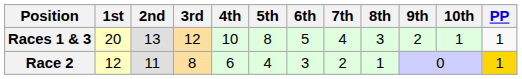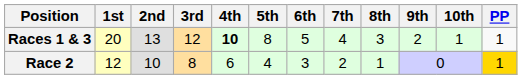 <table class="wikitable" style="font-size:85%; text-align:center">
 <tr>
 <th>Position</th>
 <th> 1st </th>
 <th> 2nd </th>
 <th> 3rd </th>
 <th> 4th </th>
 <th> 5th </th>
 <th> 6th </th>
 <th> 7th </th>
 <th> 8th </th>
 <th> 9th </th>
 <th> 10th </th>
 <th> <a href='#'>PP</a> </th>
 </tr>
 <tr>
 <th>Races 1 & 3</th>
 <td style="background:#ffffbf;">20</td>
 <td style="background:#dfdfdf;">13</td>
 <td style="background:#ffdf9f;">12</td>
-<td style="background:#dfffdf;">10</td>
+<td style="background:#dfffdf;"><strong>10</strong></td>
 <td style="background:#dfffdf;">8</td>
 <td style="background:#dfffdf;">5</td>
 <td style="background:#dfffdf;">4</td>
 <td style="background:#dfffdf;">3</td>
 <td style="background:#dfffdf;">2</td>
 <td style="background:#dfffdf;">1</td>
 <td>1</td>
 </tr>
 <tr>
 <th>Race 2</th>
 <td style="background:#ffffbf;">12</td>
-<td style="background:#dfdfdf;">11</td>
+<td style="background:#dfdfdf;">10</td>
 <td style="background:#ffdf9f;">8</td>
 <td style="background:#dfffdf;">6</td>
 <td style="background:#dfffdf;">4</td>
 <td style="background:#dfffdf;">3</td>
 <td style="background:#dfffdf;">2</td>
 <td style="background:#dfffdf;">1</td>
 <td style="background:#cfcfff;" colspan=2>0</td>
 <td style="background: gold;">1</td>
 </tr>
 </table>
